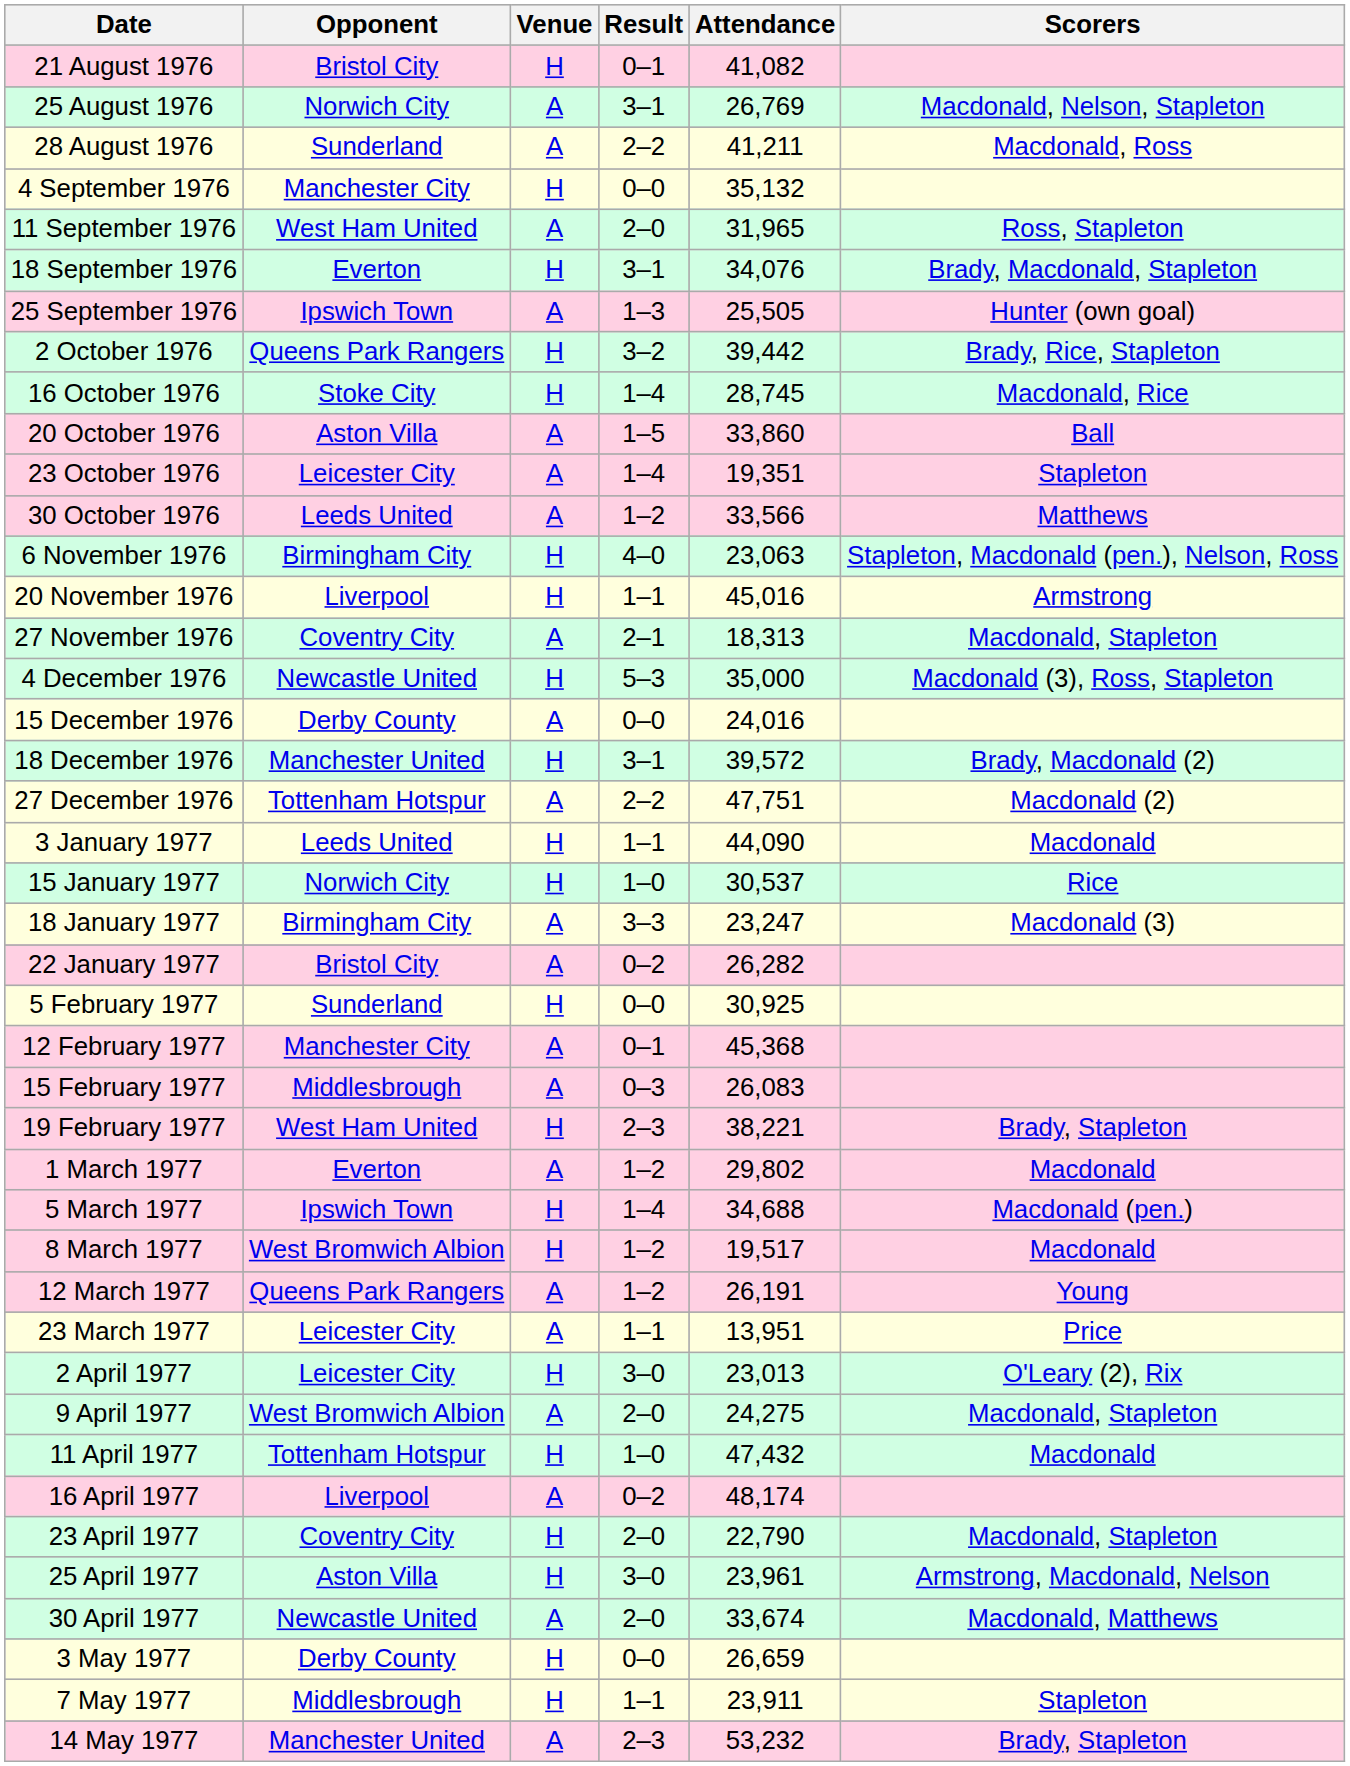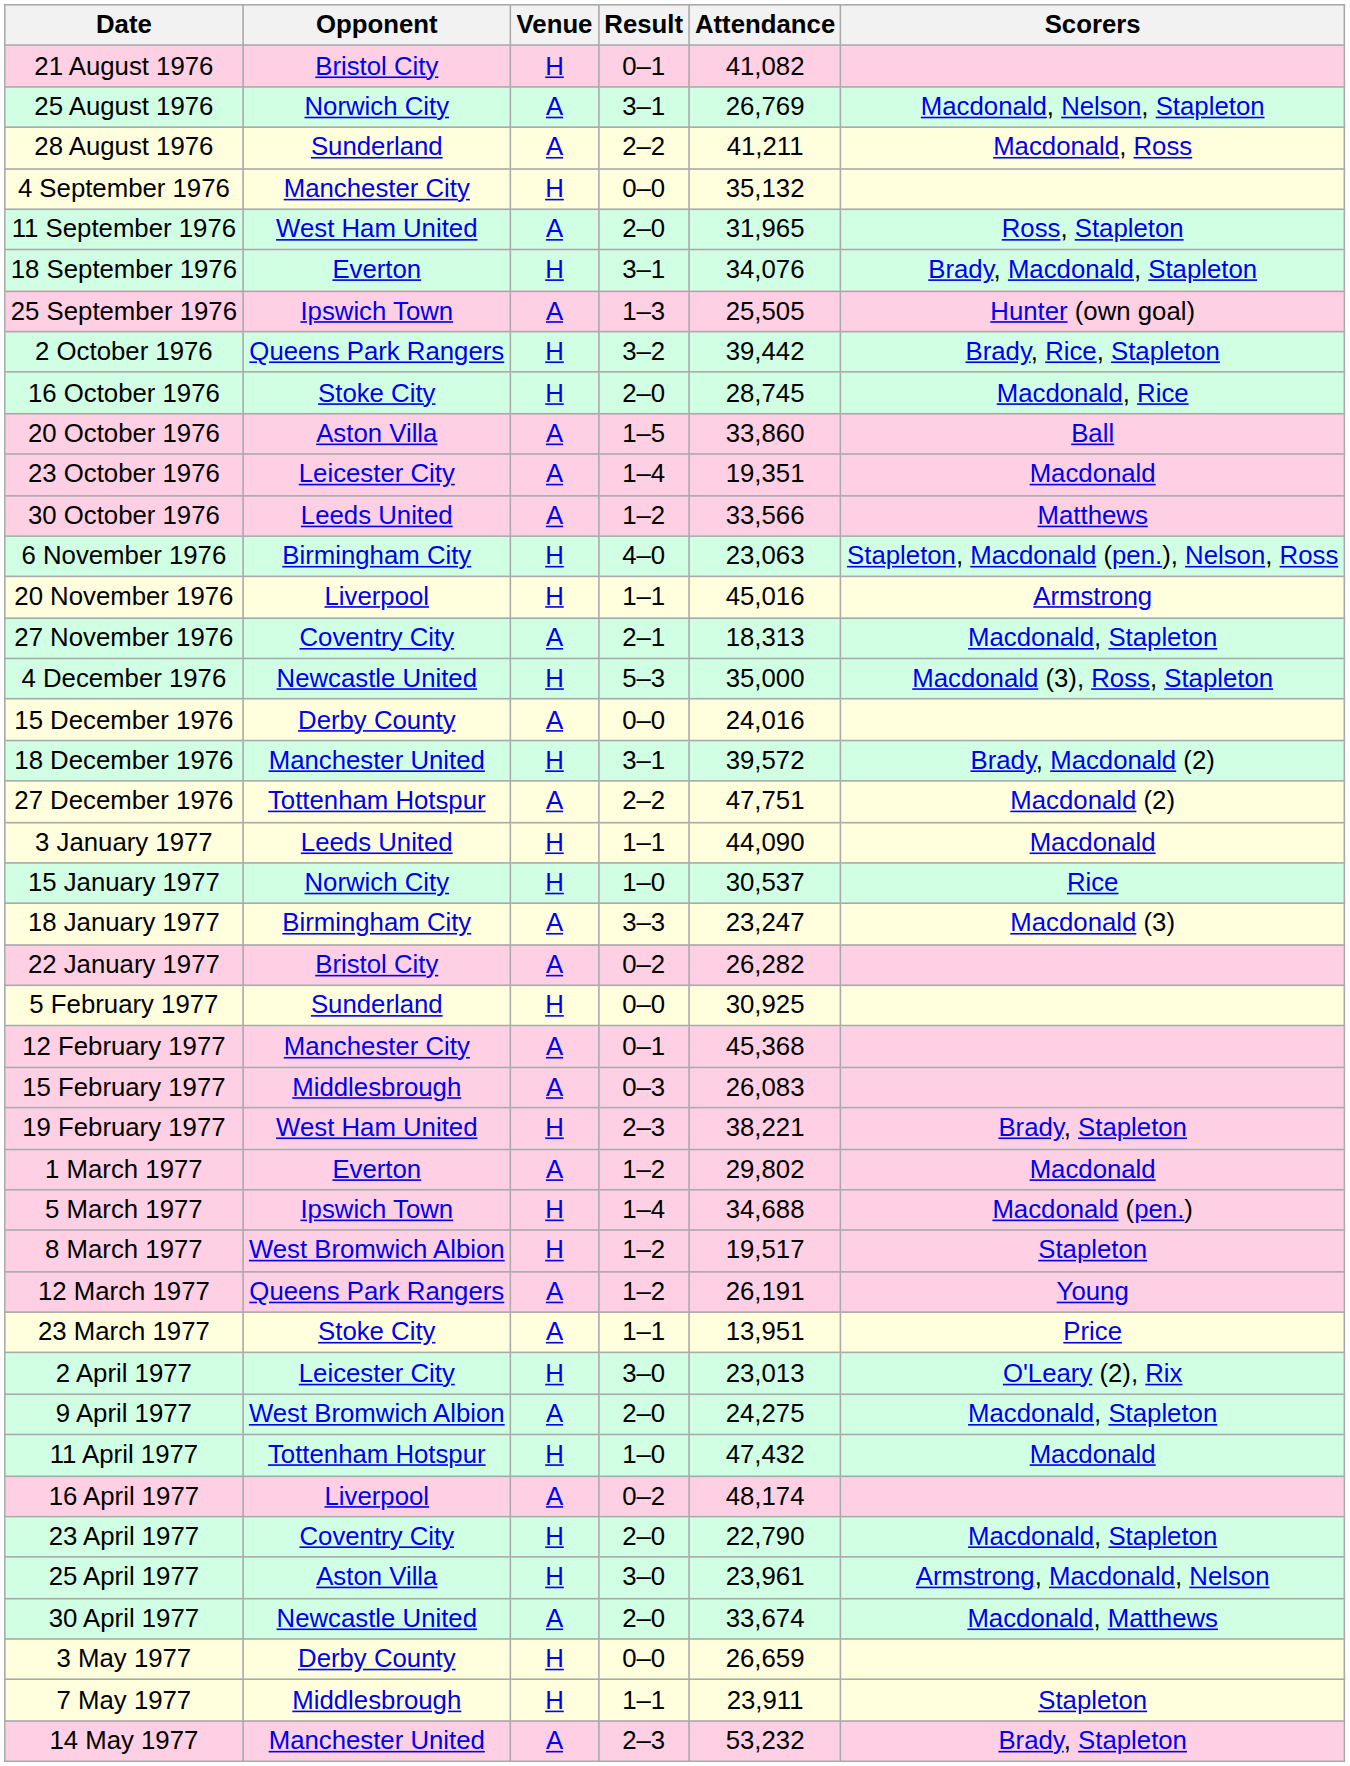 <table class="wikitable sortable" style="font-size:100%; text-align:center">
 <tr>
 <th>Date</th>
 <th>Opponent</th>
 <th>Venue</th>
 <th>Result</th>
 <th>Attendance</th>
 <th>Scorers</th>
 </tr>
 <tr style="background-color: #ffd0e3;">
 <td>21 August 1976</td>
 <td><a href='#'>Bristol City</a></td>
 <td><a href='#'>H</a></td>
 <td>0–1</td>
 <td>41,082</td>
 <td></td>
 </tr>
 <tr style="background-color: #d0ffe3;">
 <td>25 August 1976</td>
 <td><a href='#'>Norwich City</a></td>
 <td><a href='#'>A</a></td>
 <td>3–1</td>
 <td>26,769</td>
 <td><a href='#'>Macdonald</a>, <a href='#'>Nelson</a>, <a href='#'>Stapleton</a></td>
 </tr>
 <tr style="background-color: #ffffdd;">
 <td>28 August 1976</td>
 <td><a href='#'>Sunderland</a></td>
 <td><a href='#'>A</a></td>
 <td>2–2</td>
 <td>41,211</td>
 <td><a href='#'>Macdonald</a>, <a href='#'>Ross</a></td>
 </tr>
 <tr style="background-color: #ffffdd;">
 <td>4 September 1976</td>
 <td><a href='#'>Manchester City</a></td>
 <td><a href='#'>H</a></td>
 <td>0–0</td>
 <td>35,132</td>
 <td></td>
 </tr>
 <tr style="background-color: #d0ffe3;">
 <td>11 September 1976</td>
 <td><a href='#'>West Ham United</a></td>
 <td><a href='#'>A</a></td>
 <td>2–0</td>
 <td>31,965</td>
 <td><a href='#'>Ross</a>, <a href='#'>Stapleton</a></td>
 </tr>
 <tr style="background-color: #d0ffe3;">
 <td>18 September 1976</td>
 <td><a href='#'>Everton</a></td>
 <td><a href='#'>H</a></td>
 <td>3–1</td>
 <td>34,076</td>
 <td><a href='#'>Brady</a>, <a href='#'>Macdonald</a>, <a href='#'>Stapleton</a></td>
 </tr>
 <tr style="background-color: #ffd0e3;">
 <td>25 September 1976</td>
 <td><a href='#'>Ipswich Town</a></td>
 <td><a href='#'>A</a></td>
 <td>1–3</td>
 <td>25,505</td>
 <td><a href='#'>Hunter</a> (own goal)</td>
 </tr>
 <tr style="background-color: #d0ffe3;">
 <td>2 October 1976</td>
 <td><a href='#'>Queens Park Rangers</a></td>
 <td><a href='#'>H</a></td>
 <td>3–2</td>
 <td>39,442</td>
 <td><a href='#'>Brady</a>, <a href='#'>Rice</a>, <a href='#'>Stapleton</a></td>
 </tr>
 <tr style="background-color: #d0ffe3;">
 <td>16 October 1976</td>
 <td><a href='#'>Stoke City</a></td>
 <td><a href='#'>H</a></td>
-<td>1–4</td>
+<td>2–0</td>
 <td>28,745</td>
 <td><a href='#'>Macdonald</a>, <a href='#'>Rice</a></td>
 </tr>
 <tr style="background-color: #ffd0e3;">
 <td>20 October 1976</td>
 <td><a href='#'>Aston Villa</a></td>
 <td><a href='#'>A</a></td>
 <td>1–5</td>
 <td>33,860</td>
 <td><a href='#'>Ball</a></td>
 </tr>
 <tr style="background-color: #ffd0e3;">
 <td>23 October 1976</td>
 <td><a href='#'>Leicester City</a></td>
 <td><a href='#'>A</a></td>
 <td>1–4</td>
 <td>19,351</td>
-<td><a href='#'>Stapleton</a></td>
+<td><a href='#'>Macdonald</a></td>
 </tr>
 <tr style="background-color: #ffd0e3;">
 <td>30 October 1976</td>
 <td><a href='#'>Leeds United</a></td>
 <td><a href='#'>A</a></td>
 <td>1–2</td>
 <td>33,566</td>
 <td><a href='#'>Matthews</a></td>
 </tr>
 <tr style="background-color: #d0ffe3;">
 <td>6 November 1976</td>
 <td><a href='#'>Birmingham City</a></td>
 <td><a href='#'>H</a></td>
 <td>4–0</td>
 <td>23,063</td>
 <td><a href='#'>Stapleton</a>, <a href='#'>Macdonald</a> (<a href='#'>pen.</a>), <a href='#'>Nelson</a>, <a href='#'>Ross</a></td>
 </tr>
 <tr style="background-color: #ffffdd;">
 <td>20 November 1976</td>
 <td><a href='#'>Liverpool</a></td>
 <td><a href='#'>H</a></td>
 <td>1–1</td>
 <td>45,016</td>
 <td><a href='#'>Armstrong</a></td>
 </tr>
 <tr style="background-color: #d0ffe3;">
 <td>27 November 1976</td>
 <td><a href='#'>Coventry City</a></td>
 <td><a href='#'>A</a></td>
 <td>2–1</td>
 <td>18,313</td>
 <td><a href='#'>Macdonald</a>, <a href='#'>Stapleton</a></td>
 </tr>
 <tr style="background-color: #d0ffe3;">
 <td>4 December 1976</td>
 <td><a href='#'>Newcastle United</a></td>
 <td><a href='#'>H</a></td>
 <td>5–3</td>
 <td>35,000</td>
 <td><a href='#'>Macdonald</a> (3), <a href='#'>Ross</a>, <a href='#'>Stapleton</a></td>
 </tr>
 <tr style="background-color: #ffffdd;">
 <td>15 December 1976</td>
 <td><a href='#'>Derby County</a></td>
 <td><a href='#'>A</a></td>
 <td>0–0</td>
 <td>24,016</td>
 <td></td>
 </tr>
 <tr style="background-color: #d0ffe3;">
 <td>18 December 1976</td>
 <td><a href='#'>Manchester United</a></td>
 <td><a href='#'>H</a></td>
 <td>3–1</td>
 <td>39,572</td>
 <td><a href='#'>Brady</a>, <a href='#'>Macdonald</a> (2)</td>
 </tr>
 <tr style="background-color: #ffffdd;">
 <td>27 December 1976</td>
 <td><a href='#'>Tottenham Hotspur</a></td>
 <td><a href='#'>A</a></td>
 <td>2–2</td>
 <td>47,751</td>
 <td><a href='#'>Macdonald</a> (2)</td>
 </tr>
 <tr style="background-color: #ffffdd;">
 <td>3 January 1977</td>
 <td><a href='#'>Leeds United</a></td>
 <td><a href='#'>H</a></td>
 <td>1–1</td>
 <td>44,090</td>
 <td><a href='#'>Macdonald</a></td>
 </tr>
 <tr style="background-color: #d0ffe3;">
 <td>15 January 1977</td>
 <td><a href='#'>Norwich City</a></td>
 <td><a href='#'>H</a></td>
 <td>1–0</td>
 <td>30,537</td>
 <td><a href='#'>Rice</a></td>
 </tr>
 <tr style="background-color: #ffffdd;">
 <td>18 January 1977</td>
 <td><a href='#'>Birmingham City</a></td>
 <td><a href='#'>A</a></td>
 <td>3–3</td>
 <td>23,247</td>
 <td><a href='#'>Macdonald</a> (3)</td>
 </tr>
 <tr style="background-color: #ffd0e3;">
 <td>22 January 1977</td>
 <td><a href='#'>Bristol City</a></td>
 <td><a href='#'>A</a></td>
 <td>0–2</td>
 <td>26,282</td>
 <td></td>
 </tr>
 <tr style="background-color: #ffffdd;">
 <td>5 February 1977</td>
 <td><a href='#'>Sunderland</a></td>
 <td><a href='#'>H</a></td>
 <td>0–0</td>
 <td>30,925</td>
 <td></td>
 </tr>
 <tr style="background-color: #ffd0e3;">
 <td>12 February 1977</td>
 <td><a href='#'>Manchester City</a></td>
 <td><a href='#'>A</a></td>
 <td>0–1</td>
 <td>45,368</td>
 <td></td>
 </tr>
 <tr style="background-color: #ffd0e3;">
 <td>15 February 1977</td>
 <td><a href='#'>Middlesbrough</a></td>
 <td><a href='#'>A</a></td>
 <td>0–3</td>
 <td>26,083</td>
 <td></td>
 </tr>
 <tr style="background-color: #ffd0e3;">
 <td>19 February 1977</td>
 <td><a href='#'>West Ham United</a></td>
 <td><a href='#'>H</a></td>
 <td>2–3</td>
 <td>38,221</td>
 <td><a href='#'>Brady</a>, <a href='#'>Stapleton</a></td>
 </tr>
 <tr style="background-color: #ffd0e3;">
 <td>1 March 1977</td>
 <td><a href='#'>Everton</a></td>
 <td><a href='#'>A</a></td>
 <td>1–2</td>
 <td>29,802</td>
 <td><a href='#'>Macdonald</a></td>
 </tr>
 <tr style="background-color: #ffd0e3;">
 <td>5 March 1977</td>
 <td><a href='#'>Ipswich Town</a></td>
 <td><a href='#'>H</a></td>
 <td>1–4</td>
 <td>34,688</td>
 <td><a href='#'>Macdonald</a> (<a href='#'>pen.</a>)</td>
 </tr>
 <tr style="background-color: #ffd0e3;">
 <td>8 March 1977</td>
 <td><a href='#'>West Bromwich Albion</a></td>
 <td><a href='#'>H</a></td>
 <td>1–2</td>
 <td>19,517</td>
-<td><a href='#'>Macdonald</a></td>
+<td><a href='#'>Stapleton</a></td>
 </tr>
 <tr style="background-color: #ffd0e3;">
 <td>12 March 1977</td>
 <td><a href='#'>Queens Park Rangers</a></td>
 <td><a href='#'>A</a></td>
 <td>1–2</td>
 <td>26,191</td>
 <td><a href='#'>Young</a></td>
 </tr>
 <tr style="background-color: #ffffdd;">
 <td>23 March 1977</td>
-<td><a href='#'>Leicester City</a></td>
+<td><a href='#'>Stoke City</a></td>
 <td><a href='#'>A</a></td>
 <td>1–1</td>
 <td>13,951</td>
 <td><a href='#'>Price</a></td>
 </tr>
 <tr style="background-color: #d0ffe3;">
 <td>2 April 1977</td>
 <td><a href='#'>Leicester City</a></td>
 <td><a href='#'>H</a></td>
 <td>3–0</td>
 <td>23,013</td>
 <td><a href='#'>O'Leary</a> (2), <a href='#'>Rix</a></td>
 </tr>
 <tr style="background-color: #d0ffe3;">
 <td>9 April 1977</td>
 <td><a href='#'>West Bromwich Albion</a></td>
 <td><a href='#'>A</a></td>
 <td>2–0</td>
 <td>24,275</td>
 <td><a href='#'>Macdonald</a>, <a href='#'>Stapleton</a></td>
 </tr>
 <tr style="background-color: #d0ffe3;">
 <td>11 April 1977</td>
 <td><a href='#'>Tottenham Hotspur</a></td>
 <td><a href='#'>H</a></td>
 <td>1–0</td>
 <td>47,432</td>
 <td><a href='#'>Macdonald</a></td>
 </tr>
 <tr style="background-color: #ffd0e3;">
 <td>16 April 1977</td>
 <td><a href='#'>Liverpool</a></td>
 <td><a href='#'>A</a></td>
 <td>0–2</td>
 <td>48,174</td>
 <td></td>
 </tr>
 <tr style="background-color: #d0ffe3;">
 <td>23 April 1977</td>
 <td><a href='#'>Coventry City</a></td>
 <td><a href='#'>H</a></td>
 <td>2–0</td>
 <td>22,790</td>
 <td><a href='#'>Macdonald</a>, <a href='#'>Stapleton</a></td>
 </tr>
 <tr style="background-color: #d0ffe3;">
 <td>25 April 1977</td>
 <td><a href='#'>Aston Villa</a></td>
 <td><a href='#'>H</a></td>
 <td>3–0</td>
 <td>23,961</td>
 <td><a href='#'>Armstrong</a>, <a href='#'>Macdonald</a>, <a href='#'>Nelson</a></td>
 </tr>
 <tr style="background-color: #d0ffe3;">
 <td>30 April 1977</td>
 <td><a href='#'>Newcastle United</a></td>
 <td><a href='#'>A</a></td>
 <td>2–0</td>
 <td>33,674</td>
 <td><a href='#'>Macdonald</a>, <a href='#'>Matthews</a></td>
 </tr>
 <tr style="background-color: #ffffdd;">
 <td>3 May 1977</td>
 <td><a href='#'>Derby County</a></td>
 <td><a href='#'>H</a></td>
 <td>0–0</td>
 <td>26,659</td>
 <td></td>
 </tr>
 <tr style="background-color: #ffffdd;">
 <td>7 May 1977</td>
 <td><a href='#'>Middlesbrough</a></td>
 <td><a href='#'>H</a></td>
 <td>1–1</td>
 <td>23,911</td>
 <td><a href='#'>Stapleton</a></td>
 </tr>
 <tr style="background-color: #ffd0e3;">
 <td>14 May 1977</td>
 <td><a href='#'>Manchester United</a></td>
 <td><a href='#'>A</a></td>
 <td>2–3</td>
 <td>53,232</td>
 <td><a href='#'>Brady</a>, <a href='#'>Stapleton</a></td>
 </tr>
 </table>
